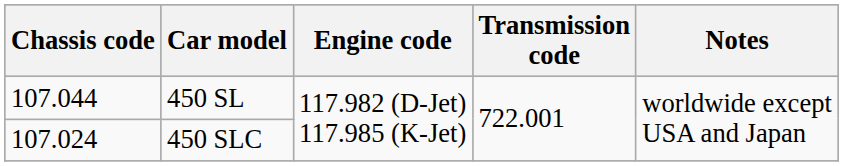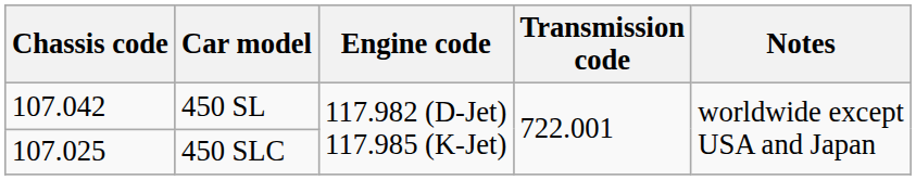 <table class="wikitable collapsible collapsed">
 <tr>
 <th>Chassis code</th>
 <th>Car model</th>
 <th>Engine code</th>
 <th>Transmission<br>code</th>
 <th>Notes</th>
 </tr>
 <tr>
-<td>107.044</td>
+<td>107.042</td>
 <td>450 SL</td>
 <td rowspan="2">117.982 (D-Jet)<br>117.985 (K-Jet)</td>
 <td rowspan="2">722.001</td>
 <td rowspan="2">worldwide except<br>USA and Japan</td>
 </tr>
 <tr>
-<td>107.024</td>
+<td>107.025</td>
 <td>450 SLC</td>
 </tr>
 </table>
